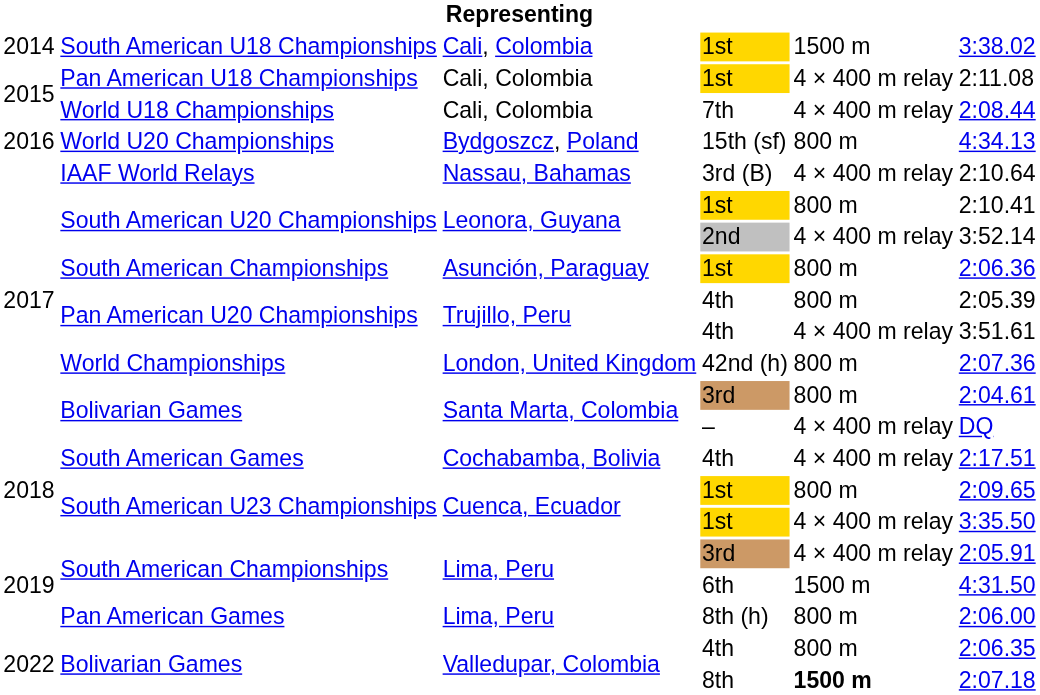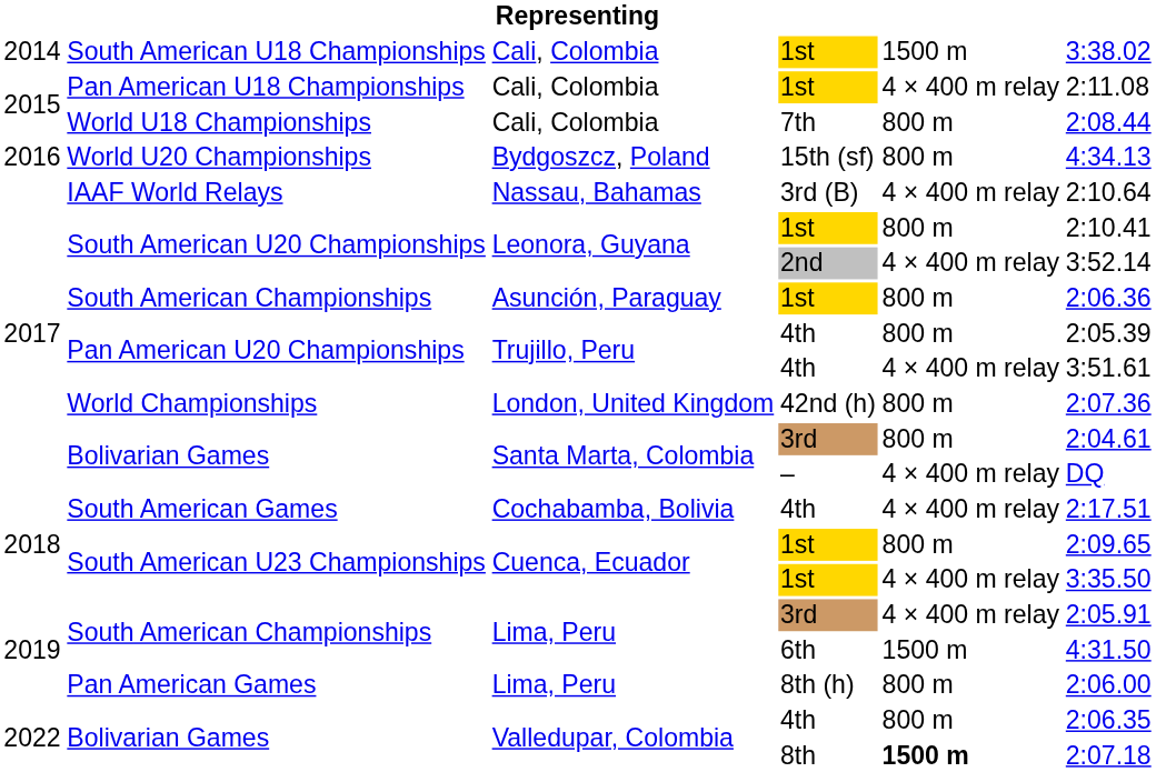 <table>
 <tr>
 <th colspan="6">Representing </th>
 </tr>
 <tr>
 <td>2014</td>
 <td><a href='#'>South American U18 Championships</a></td>
 <td><a href='#'>Cali</a>, <a href='#'>Colombia</a></td>
 <td bgcolor=gold>1st</td>
 <td>1500 m</td>
 <td><a href='#'>3:38.02</a></td>
 </tr>
 <tr>
 <td rowspan=2>2015</td>
 <td><a href='#'>Pan American U18 Championships</a></td>
 <td>Cali, Colombia</td>
 <td bgcolor=gold>1st</td>
 <td>4 × 400 m relay</td>
 <td>2:11.08</td>
 </tr>
 <tr>
 <td><a href='#'>World U18 Championships</a></td>
 <td>Cali, Colombia</td>
 <td>7th</td>
-<td>4 × 400 m relay</td>
+<td>800 m</td>
 <td><a href='#'>2:08.44</a></td>
 </tr>
 <tr>
 <td>2016</td>
 <td><a href='#'>World U20 Championships</a></td>
 <td><a href='#'>Bydgoszcz</a>, <a href='#'>Poland</a></td>
 <td>15th (sf)</td>
 <td>800 m</td>
 <td><a href='#'>4:34.13</a></td>
 </tr>
 <tr>
 <td rowspan=9>2017</td>
 <td><a href='#'>IAAF World Relays</a></td>
 <td><a href='#'>Nassau, Bahamas</a></td>
 <td>3rd (B)</td>
 <td>4 × 400 m relay</td>
 <td>2:10.64</td>
 </tr>
 <tr>
 <td rowspan=2><a href='#'>South American U20 Championships</a></td>
 <td rowspan=2><a href='#'>Leonora, Guyana</a></td>
 <td bgcolor=gold>1st</td>
 <td>800 m</td>
 <td>2:10.41</td>
 </tr>
 <tr>
 <td bgcolor=silver>2nd</td>
 <td>4 × 400 m relay</td>
 <td>3:52.14</td>
 </tr>
 <tr>
 <td><a href='#'>South American Championships</a></td>
 <td><a href='#'>Asunción, Paraguay</a></td>
 <td bgcolor=gold>1st</td>
 <td>800 m</td>
 <td><a href='#'>2:06.36</a></td>
 </tr>
 <tr>
 <td rowspan=2><a href='#'>Pan American U20 Championships</a></td>
 <td rowspan=2><a href='#'>Trujillo, Peru</a></td>
 <td>4th</td>
 <td>800 m</td>
 <td>2:05.39</td>
 </tr>
 <tr>
 <td>4th</td>
 <td>4 × 400 m relay</td>
 <td>3:51.61</td>
 </tr>
 <tr>
 <td><a href='#'>World Championships</a></td>
 <td><a href='#'>London, United Kingdom</a></td>
 <td>42nd (h)</td>
 <td>800 m</td>
 <td><a href='#'>2:07.36</a></td>
 </tr>
 <tr>
 <td rowspan=2><a href='#'>Bolivarian Games</a></td>
 <td rowspan=2><a href='#'>Santa Marta, Colombia</a></td>
 <td bgcolor=cc9966>3rd</td>
 <td>800 m</td>
 <td><a href='#'>2:04.61</a></td>
 </tr>
 <tr>
 <td>–</td>
 <td>4 × 400 m relay</td>
 <td><a href='#'>DQ</a></td>
 </tr>
 <tr>
 <td rowspan=3>2018</td>
 <td><a href='#'>South American Games</a></td>
 <td><a href='#'>Cochabamba, Bolivia</a></td>
 <td>4th</td>
 <td>4 × 400 m relay</td>
 <td><a href='#'>2:17.51</a></td>
 </tr>
 <tr>
 <td rowspan=2><a href='#'>South American U23 Championships</a></td>
 <td rowspan=2><a href='#'>Cuenca, Ecuador</a></td>
 <td bgcolor=gold>1st</td>
 <td>800 m</td>
 <td><a href='#'>2:09.65</a></td>
 </tr>
 <tr>
 <td bgcolor=gold>1st</td>
 <td>4 × 400 m relay</td>
 <td><a href='#'>3:35.50</a></td>
 </tr>
 <tr>
 <td rowspan=3>2019</td>
 <td rowspan=2><a href='#'>South American Championships</a></td>
 <td rowspan=2><a href='#'>Lima, Peru</a></td>
 <td bgcolor=cc9966>3rd</td>
 <td>4 × 400 m relay</td>
 <td><a href='#'>2:05.91</a></td>
 </tr>
 <tr>
 <td>6th</td>
 <td>1500 m</td>
 <td><a href='#'>4:31.50</a></td>
 </tr>
 <tr>
 <td><a href='#'>Pan American Games</a></td>
 <td><a href='#'>Lima, Peru</a></td>
 <td>8th (h)</td>
 <td>800 m</td>
 <td><a href='#'>2:06.00</a></td>
 </tr>
 <tr>
 <td rowspan=2>2022</td>
 <td rowspan=2><a href='#'>Bolivarian Games</a></td>
 <td rowspan=2><a href='#'>Valledupar, Colombia</a></td>
 <td>4th</td>
 <td>800 m</td>
 <td><a href='#'>2:06.35</a></td>
 </tr>
 <tr>
 <td>8th</td>
 <td><strong>1500 m</strong></td>
 <td><a href='#'>2:07.18</a></td>
 </tr>
 </table>
